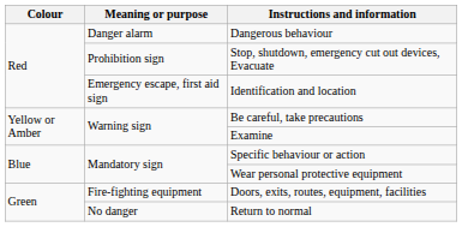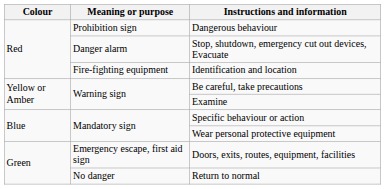 <table class="wikitable">
 <tr>
 <th>Colour</th>
 <th>Meaning or purpose</th>
 <th>Instructions and information</th>
 </tr>
 <tr>
 <td rowspan="3">Red</td>
-<td>Danger alarm</td>
+<td>Prohibition sign</td>
 <td>Dangerous behaviour</td>
 </tr>
 <tr>
-<td>Prohibition sign</td>
+<td>Danger alarm</td>
 <td>Stop, shutdown, emergency cut out devices, Evacuate</td>
 </tr>
 <tr>
-<td>Emergency escape, first aid sign</td>
+<td>Fire-fighting equipment</td>
 <td>Identification and location</td>
 </tr>
 <tr>
 <td rowspan="2">Yellow or Amber</td>
 <td rowspan="2">Warning sign</td>
 <td>Be careful, take precautions</td>
 </tr>
 <tr>
 <td>Examine</td>
 </tr>
 <tr>
 <td rowspan="2">Blue</td>
 <td rowspan="2">Mandatory sign</td>
 <td>Specific behaviour or action</td>
 </tr>
 <tr>
 <td>Wear personal protective equipment</td>
 </tr>
 <tr>
 <td rowspan="2">Green</td>
-<td>Fire-fighting equipment</td>
+<td>Emergency escape, first aid sign</td>
 <td>Doors, exits, routes, equipment, facilities</td>
 </tr>
 <tr>
 <td>No danger</td>
 <td>Return to normal</td>
 </tr>
 </table>
